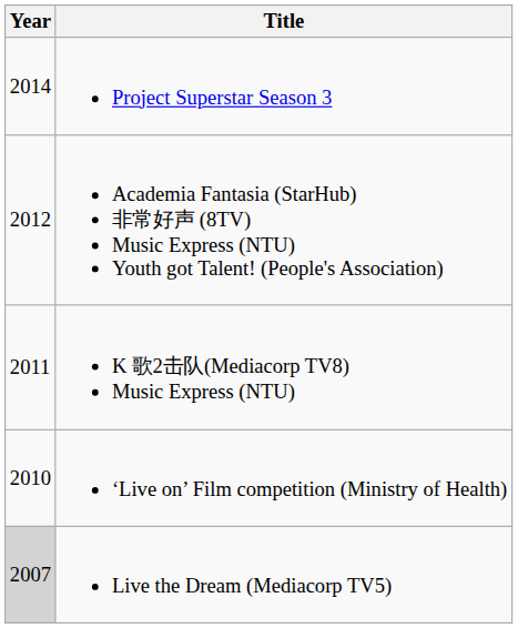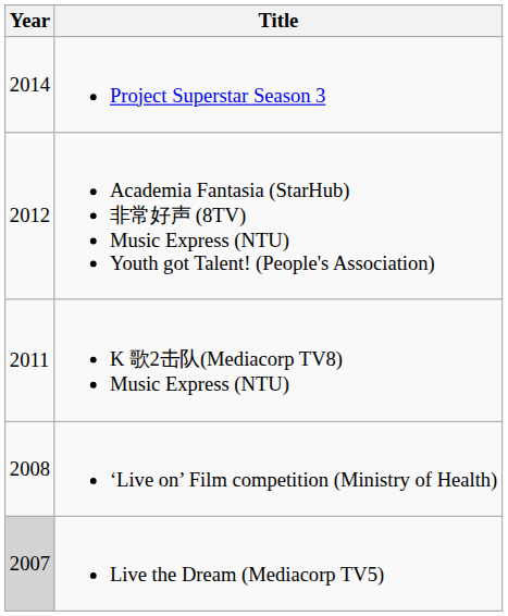 <table class="wikitable sortable">
 <tr>
 <th>Year</th>
 <th>Title</th>
 </tr>
 <tr>
 <td>2014</td>
 <td><br><ul><li><a href='#'>Project Superstar Season 3</a></li></ul></td>
 </tr>
 <tr>
 <td>2012</td>
 <td><br><ul><li>Academia Fantasia (StarHub)</li><li>非常好声 (8TV)</li><li>Music Express (NTU)</li><li>Youth got Talent! (People's Association)</li></ul></td>
 </tr>
 <tr>
 <td>2011</td>
 <td><br><ul><li>K 歌2击队(Mediacorp TV8)</li><li>Music Express (NTU)</li></ul></td>
 </tr>
 <tr>
-<td>2010</td>
+<td>2008</td>
 <td><br><ul><li>‘Live on’ Film competition (Ministry of Health)</li></ul></td>
 </tr>
 <tr>
 <td style="background: lightgrey;">2007</td>
 <td><br><ul><li>Live the Dream  (Mediacorp TV5)</li></ul></td>
 </tr>
 </table>
